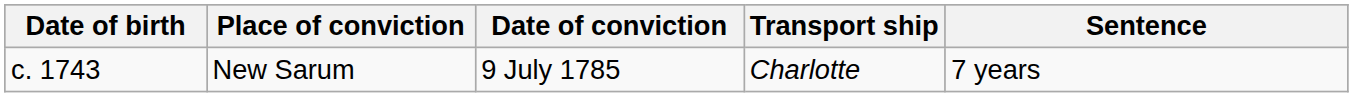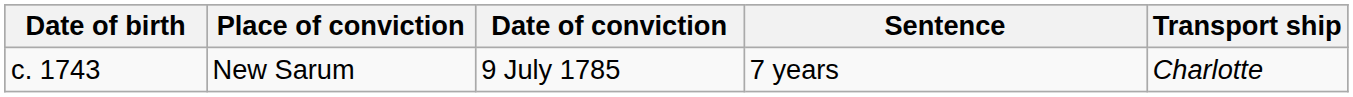 <table class="wikitable sortable plainrowheaders" style="width=1024px;">
 <tr>
 <th style="width: 15%;">Date of birth</th>
 <th style="width: 20%;">Place of conviction</th>
 <th style="width: 20%;">Date of conviction</th>
+<th style="width: 30%;">Sentence</th>
 <th style="width: 15%;">Transport ship</th>
-<th style="width: 30%;">Sentence</th>
 </tr>
 <tr>
 <td>c. 1743</td>
 <td>New Sarum</td>
 <td>9 July 1785</td>
+<td>7 years</td>
 <td><em>Charlotte</em></td>
-<td>7 years</td>
 </tr>
 </table>
